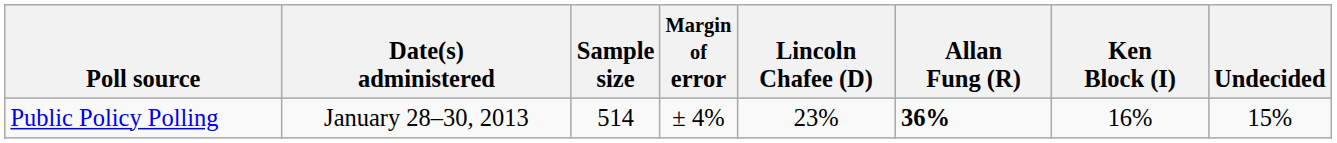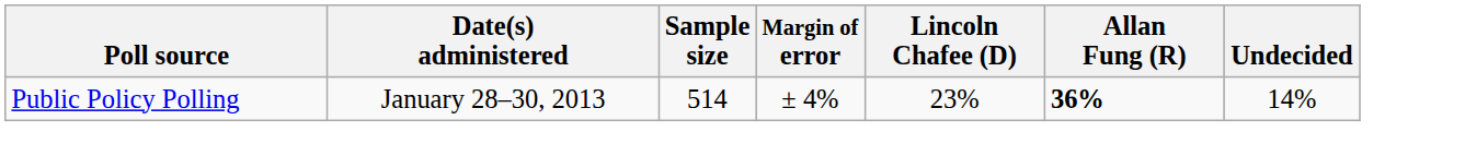 <table class="wikitable">
 <tr valign= bottom>
 <th style="width:185px;">Poll source</th>
 <th style="width:190px;">Date(s)<br>administered</th>
 <th class=small>Sample<br>size</th>
 <th><small>Margin of</small><br>error</th>
 <th style="width:100px;">Lincoln<br>Chafee (D)</th>
 <th style="width:100px;">Allan<br>Fung (R)</th>
-<th style="width:100px;">Ken<br>Block (I)</th>
 <th style="width:40px;">Undecided</th>
 </tr>
 <tr>
 <td><a href='#'>Public Policy Polling</a></td>
 <td align=center>January 28–30, 2013</td>
 <td align=center>514</td>
 <td align=center>± 4%</td>
 <td align=center>23%</td>
 <td><strong>36%</strong></td>
-<td align=center>16%</td>
-<td align=center>15%</td>
+<td align=center>14%</td>
 </tr>
 </table>
